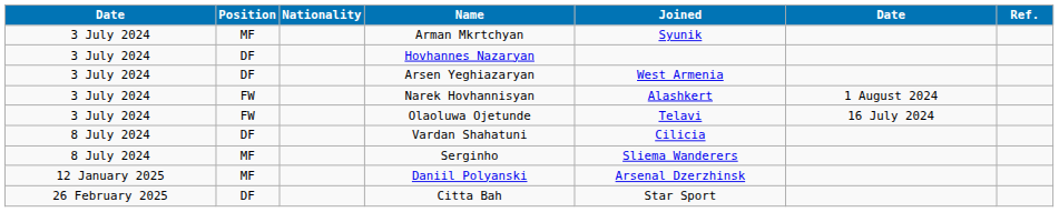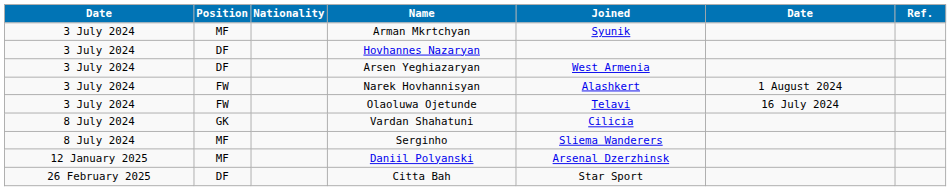 <table class="wikitable"  style="text-align:center; font-size:90%; ">
 <tr>
 <th style="background:#0174B5; color:#FFFFFF; width:200px;">Date</th>
 <th style="background:#0174B5; color:#FFFFFF; width:50px;">Position</th>
 <th style="background:#0174B5; color:#FFFFFF; width:50px;">Nationality</th>
 <th style="background:#0174B5; color:#FFFFFF; width:200px;">Name</th>
 <th style="background:#0174B5; color:#FFFFFF; width:200px;">Joined</th>
 <th style="background:#0174B5; color:#FFFFFF; width:200px;">Date</th>
 <th style="background:#0174B5; color:#FFFFFF; width:50px;">Ref.</th>
 </tr>
 <tr>
 <td>3 July 2024</td>
 <td>MF</td>
 <td></td>
 <td>Arman Mkrtchyan</td>
 <td><a href='#'>Syunik</a></td>
 <td></td>
 <td></td>
 </tr>
 <tr>
 <td>3 July 2024</td>
 <td>DF</td>
 <td></td>
 <td><a href='#'>Hovhannes Nazaryan</a></td>
 <td></td>
 <td></td>
 <td></td>
 </tr>
 <tr>
 <td>3 July 2024</td>
 <td>DF</td>
 <td></td>
 <td>Arsen Yeghiazaryan</td>
 <td><a href='#'>West Armenia</a></td>
 <td></td>
 <td></td>
 </tr>
 <tr>
 <td>3 July 2024</td>
 <td>FW</td>
 <td></td>
 <td>Narek Hovhannisyan</td>
 <td><a href='#'>Alashkert</a></td>
 <td>1 August 2024</td>
 <td></td>
 </tr>
 <tr>
 <td>3 July 2024</td>
 <td>FW</td>
 <td></td>
 <td>Olaoluwa Ojetunde</td>
 <td><a href='#'>Telavi</a></td>
 <td>16 July 2024</td>
 <td></td>
 </tr>
 <tr>
 <td>8 July 2024</td>
-<td>DF</td>
+<td>GK</td>
 <td></td>
 <td>Vardan Shahatuni</td>
 <td><a href='#'>Cilicia</a></td>
 <td></td>
 <td></td>
 </tr>
 <tr>
 <td>8 July 2024</td>
 <td>MF</td>
 <td></td>
 <td>Serginho</td>
 <td><a href='#'>Sliema Wanderers</a></td>
 <td></td>
 <td></td>
 </tr>
 <tr>
 <td>12 January 2025</td>
 <td>MF</td>
 <td></td>
 <td><a href='#'>Daniil Polyanski</a></td>
 <td><a href='#'>Arsenal Dzerzhinsk</a></td>
 <td></td>
 <td></td>
 </tr>
 <tr>
 <td>26 February 2025</td>
 <td>DF</td>
 <td></td>
 <td>Citta Bah</td>
 <td>Star Sport</td>
 <td></td>
 <td></td>
 </tr>
 </table>
